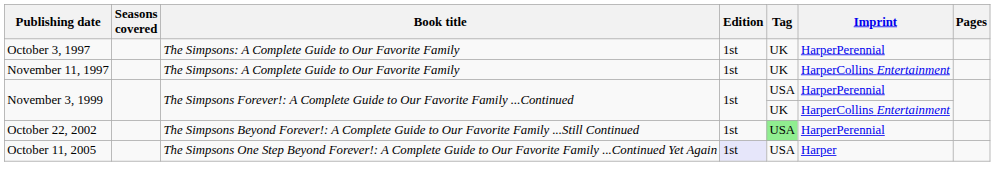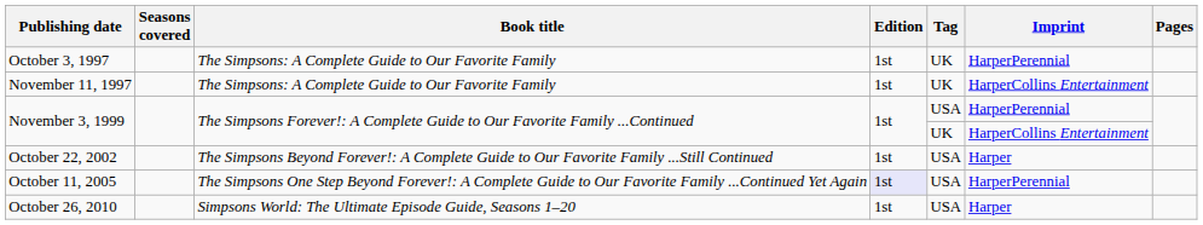 <table class="wikitable">
 <tr>
 <th>Publishing date</th>
 <th>Seasons<br> covered</th>
 <th>Book title</th>
 <th>Edition</th>
 <th>Tag</th>
 <th><a href='#'>Imprint</a></th>
 <th>Pages</th>
 </tr>
 <tr>
 <td>October 3, 1997</td>
 <td></td>
 <td><em>The Simpsons: A Complete Guide to Our Favorite Family</em></td>
 <td>1st</td>
 <td>UK</td>
 <td><a href='#'>HarperPerennial</a></td>
 <td></td>
 </tr>
 <tr>
 <td>November 11, 1997</td>
 <td></td>
 <td><em>The Simpsons: A Complete Guide to Our Favorite Family</em></td>
 <td>1st</td>
 <td>UK</td>
 <td><a href='#'>HarperCollins <em>Entertainment</em></a></td>
 <td></td>
 </tr>
 <tr>
 <td rowspan="2">November 3, 1999</td>
 <td rowspan="2"></td>
 <td rowspan="2"><em>The Simpsons Forever!: A Complete Guide to Our Favorite Family ...Continued</em></td>
 <td rowspan="2">1st</td>
 <td>USA</td>
 <td><a href='#'>HarperPerennial</a></td>
 <td rowspan="2"></td>
 </tr>
 <tr>
 <td>UK</td>
 <td><a href='#'>HarperCollins <em>Entertainment</em></a></td>
 </tr>
 <tr>
 <td>October 22, 2002</td>
 <td></td>
 <td><em>The Simpsons Beyond Forever!: A Complete Guide to Our Favorite Family ...Still Continued</em></td>
 <td>1st</td>
-<td style="background: lightgreen;">USA</td>
-<td><a href='#'>HarperPerennial</a></td>
+<td>USA</td>
+<td><a href='#'>Harper</a></td>
 <td></td>
 </tr>
 <tr>
 <td>October 11, 2005</td>
 <td></td>
 <td><em>The Simpsons One Step Beyond Forever!: A Complete Guide to Our Favorite Family ...Continued Yet Again</em></td>
 <td style="background: lavender;">1st</td>
 <td>USA</td>
+<td><a href='#'>HarperPerennial</a></td>
+<td></td>
+</tr>
+<tr>
+<td>October 26, 2010</td>
+<td></td>
+<td><em>Simpsons World: The Ultimate Episode Guide, Seasons 1–20</em></td>
+<td>1st</td>
+<td>USA</td>
 <td><a href='#'>Harper</a></td>
 <td></td>
 </tr>
 </table>
